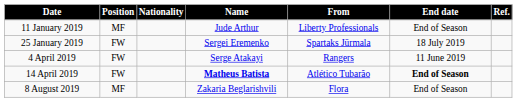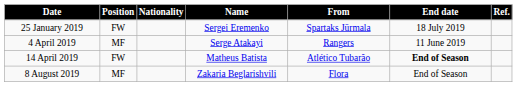 <table class="wikitable"  style="text-align:center; font-size:90%; ">
 <tr>
 <th style="background:black; color:white; width:140px;">Date</th>
 <th style="background:black; color:white; width:50px;">Position</th>
 <th style="background:black; color:white; width:50px;">Nationality</th>
 <th style="background:black; color:white; width:150px;">Name</th>
 <th style="background:black; color:white; width:150px;">From</th>
 <th style="background:black; color:white; width:150px;">End date</th>
 <th style="background:black; color:white; width:20px;">Ref.</th>
-</tr>
-<tr>
-<td>11 January 2019</td>
-<td>MF</td>
-<td></td>
-<td><a href='#'>Jude Arthur</a></td>
-<td><a href='#'>Liberty Professionals</a></td>
-<td>End of Season</td>
-<td></td>
 </tr>
 <tr>
 <td>25 January 2019</td>
 <td>FW</td>
 <td></td>
 <td><a href='#'>Sergei Eremenko</a></td>
 <td><a href='#'>Spartaks Jūrmala</a></td>
 <td>18 July 2019</td>
 <td></td>
 </tr>
 <tr>
 <td>4 April 2019</td>
-<td>FW</td>
+<td>MF</td>
 <td></td>
 <td><a href='#'>Serge Atakayi</a></td>
 <td><a href='#'>Rangers</a></td>
 <td>11 June 2019</td>
 <td></td>
 </tr>
 <tr>
 <td>14 April 2019</td>
 <td>FW</td>
 <td></td>
-<td><strong><a href='#'>Matheus Batista</a></strong></td>
+<td><a href='#'>Matheus Batista</a></td>
 <td><a href='#'>Atlético Tubarão</a></td>
 <td><strong>End of Season</strong></td>
 <td></td>
 </tr>
 <tr>
 <td>8 August 2019</td>
 <td>MF</td>
 <td></td>
 <td><a href='#'>Zakaria Beglarishvili</a></td>
 <td><a href='#'>Flora</a></td>
 <td>End of Season</td>
 <td></td>
 </tr>
 </table>
